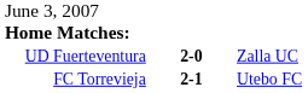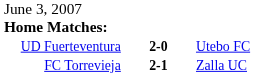 <table width=100% cellspacing=1>
 <tr>
 <th width=20%></th>
 <th width=12%></th>
 <th width=20%></th>
 <th></th>
 </tr>
 <tr>
 <td>June 3, 2007<br><strong>Home Matches:</strong></td>
 </tr>
 <tr style=font-size:90%>
 <td align=right><a href='#'>UD Fuerteventura</a></td>
 <td align=center><strong>2-0</strong></td>
-<td><a href='#'>Zalla UC</a></td>
+<td><a href='#'>Utebo FC</a></td>
 </tr>
 <tr style=font-size:90%>
 <td align=right><a href='#'>FC Torrevieja</a></td>
 <td align=center><strong>2-1</strong></td>
-<td><a href='#'>Utebo FC</a></td>
+<td><a href='#'>Zalla UC</a></td>
 </tr>
 </table>
